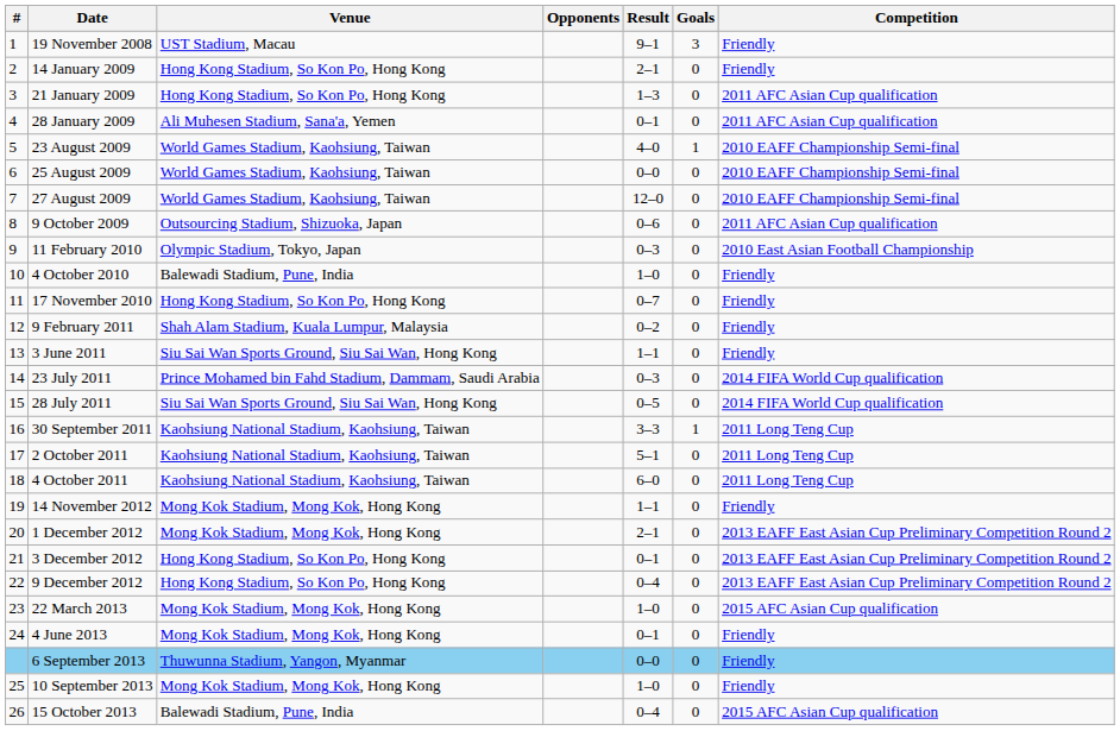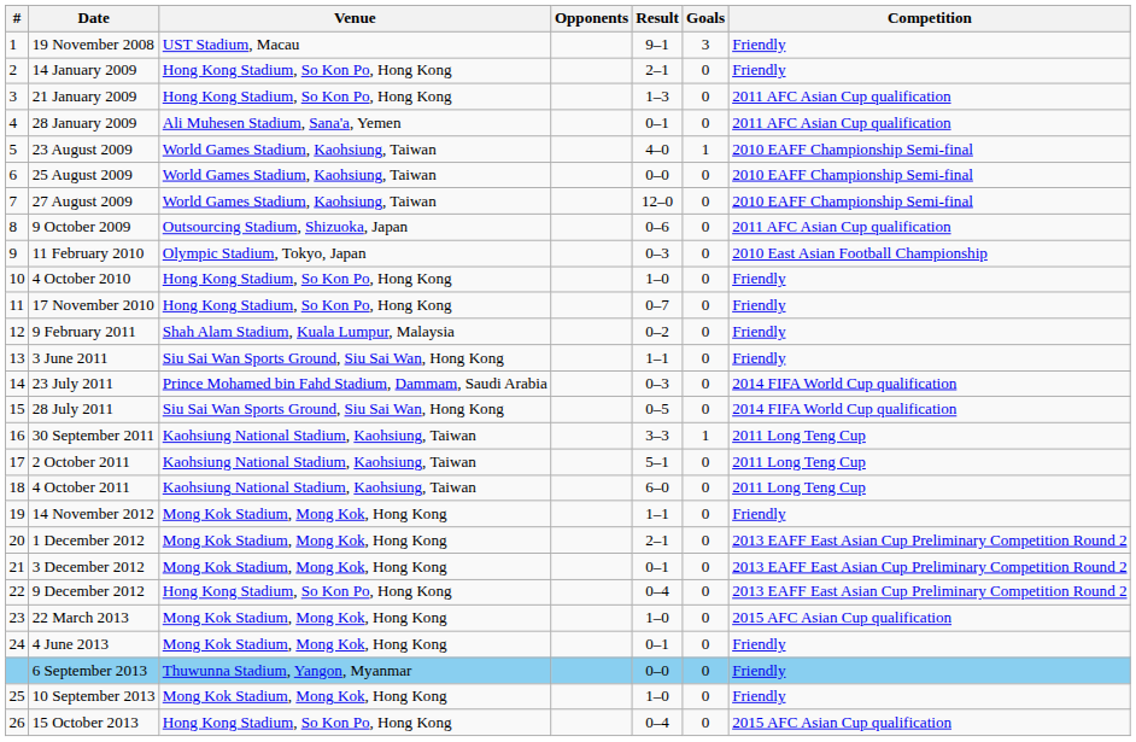 <table class="wikitable" style="font-size:90%; text-align: left;">
 <tr bgcolor="#CCCCCC" align=center>
 <th>#</th>
 <th>Date</th>
 <th>Venue</th>
 <th>Opponents</th>
 <th>Result</th>
 <th>Goals</th>
 <th>Competition</th>
 </tr>
 <tr>
 <td>1</td>
 <td>19 November 2008</td>
 <td><a href='#'>UST Stadium</a>, Macau</td>
 <td></td>
 <td align=center>9–1</td>
 <td align=center>3</td>
 <td><a href='#'>Friendly</a></td>
 </tr>
 <tr>
 <td>2</td>
 <td>14 January 2009</td>
 <td><a href='#'>Hong Kong Stadium</a>, <a href='#'>So Kon Po</a>, Hong Kong</td>
 <td></td>
 <td align=center>2–1</td>
 <td align=center>0</td>
 <td><a href='#'>Friendly</a></td>
 </tr>
 <tr>
 <td>3</td>
 <td>21 January 2009</td>
 <td><a href='#'>Hong Kong Stadium</a>, <a href='#'>So Kon Po</a>, Hong Kong</td>
 <td></td>
 <td align=center>1–3</td>
 <td align=center>0</td>
 <td><a href='#'>2011 AFC Asian Cup qualification</a></td>
 </tr>
 <tr>
 <td>4</td>
 <td>28 January 2009</td>
 <td><a href='#'>Ali Muhesen Stadium</a>, <a href='#'>Sana'a</a>, Yemen</td>
 <td></td>
 <td align=center>0–1</td>
 <td align=center>0</td>
 <td><a href='#'>2011 AFC Asian Cup qualification</a></td>
 </tr>
 <tr>
 <td>5</td>
 <td>23 August 2009</td>
 <td><a href='#'>World Games Stadium</a>, <a href='#'>Kaohsiung</a>, Taiwan</td>
 <td></td>
 <td align=center>4–0</td>
 <td align=center>1</td>
 <td><a href='#'>2010 EAFF Championship Semi-final</a></td>
 </tr>
 <tr>
 <td>6</td>
 <td>25 August 2009</td>
 <td><a href='#'>World Games Stadium</a>, <a href='#'>Kaohsiung</a>, Taiwan</td>
 <td></td>
 <td align=center>0–0</td>
 <td align=center>0</td>
 <td><a href='#'>2010 EAFF Championship Semi-final</a></td>
 </tr>
 <tr>
 <td>7</td>
 <td>27 August 2009</td>
 <td><a href='#'>World Games Stadium</a>, <a href='#'>Kaohsiung</a>, Taiwan</td>
 <td></td>
 <td align=center>12–0</td>
 <td align=center>0</td>
 <td><a href='#'>2010 EAFF Championship Semi-final</a></td>
 </tr>
 <tr>
 <td>8</td>
 <td>9 October 2009</td>
 <td><a href='#'>Outsourcing Stadium</a>, <a href='#'>Shizuoka</a>, Japan</td>
 <td></td>
 <td align=center>0–6</td>
 <td align=center>0</td>
 <td><a href='#'>2011 AFC Asian Cup qualification</a></td>
 </tr>
 <tr>
 <td>9</td>
 <td>11 February 2010</td>
 <td><a href='#'>Olympic Stadium</a>, Tokyo, Japan</td>
 <td></td>
 <td align=center>0–3</td>
 <td align=center>0</td>
 <td><a href='#'>2010 East Asian Football Championship</a></td>
 </tr>
 <tr>
 <td>10</td>
 <td>4 October 2010</td>
-<td>Balewadi Stadium, <a href='#'>Pune</a>, India</td>
+<td><a href='#'>Hong Kong Stadium</a>, <a href='#'>So Kon Po</a>, Hong Kong</td>
 <td></td>
 <td align=center>1–0</td>
 <td align=center>0</td>
 <td><a href='#'>Friendly</a></td>
 </tr>
 <tr>
 <td>11</td>
 <td>17 November 2010</td>
 <td><a href='#'>Hong Kong Stadium</a>, <a href='#'>So Kon Po</a>, Hong Kong</td>
 <td></td>
 <td align=center>0–7</td>
 <td align=center>0</td>
 <td><a href='#'>Friendly</a></td>
 </tr>
 <tr>
 <td>12</td>
 <td>9 February 2011</td>
 <td><a href='#'>Shah Alam Stadium</a>, <a href='#'>Kuala Lumpur</a>, Malaysia</td>
 <td></td>
 <td align=center>0–2</td>
 <td align=center>0</td>
 <td><a href='#'>Friendly</a></td>
 </tr>
 <tr>
 <td>13</td>
 <td>3 June 2011</td>
 <td><a href='#'>Siu Sai Wan Sports Ground</a>, <a href='#'>Siu Sai Wan</a>, Hong Kong</td>
 <td></td>
 <td align=center>1–1</td>
 <td align=center>0</td>
 <td><a href='#'>Friendly</a></td>
 </tr>
 <tr>
 <td>14</td>
 <td>23 July 2011</td>
 <td><a href='#'>Prince Mohamed bin Fahd Stadium</a>, <a href='#'>Dammam</a>, Saudi Arabia</td>
 <td></td>
 <td align=center>0–3</td>
 <td align=center>0</td>
 <td><a href='#'>2014 FIFA World Cup qualification</a></td>
 </tr>
 <tr>
 <td>15</td>
 <td>28 July 2011</td>
 <td><a href='#'>Siu Sai Wan Sports Ground</a>, <a href='#'>Siu Sai Wan</a>, Hong Kong</td>
 <td></td>
 <td align=center>0–5</td>
 <td align=center>0</td>
 <td><a href='#'>2014 FIFA World Cup qualification</a></td>
 </tr>
 <tr>
 <td>16</td>
 <td>30 September 2011</td>
 <td><a href='#'>Kaohsiung National Stadium</a>, <a href='#'>Kaohsiung</a>, Taiwan</td>
 <td></td>
 <td align=center>3–3</td>
 <td align=center>1</td>
 <td><a href='#'>2011 Long Teng Cup</a></td>
 </tr>
 <tr>
 <td>17</td>
 <td>2 October 2011</td>
 <td><a href='#'>Kaohsiung National Stadium</a>, <a href='#'>Kaohsiung</a>, Taiwan</td>
 <td></td>
 <td align=center>5–1</td>
 <td align=center>0</td>
 <td><a href='#'>2011 Long Teng Cup</a></td>
 </tr>
 <tr>
 <td>18</td>
 <td>4 October 2011</td>
 <td><a href='#'>Kaohsiung National Stadium</a>, <a href='#'>Kaohsiung</a>, Taiwan</td>
 <td></td>
 <td align=center>6–0</td>
 <td align=center>0</td>
 <td><a href='#'>2011 Long Teng Cup</a></td>
 </tr>
 <tr>
 <td>19</td>
 <td>14 November 2012</td>
 <td><a href='#'>Mong Kok Stadium</a>, <a href='#'>Mong Kok</a>, Hong Kong</td>
 <td></td>
 <td align=center>1–1</td>
 <td align=center>0</td>
 <td><a href='#'>Friendly</a></td>
 </tr>
 <tr>
 <td>20</td>
 <td>1 December 2012</td>
 <td><a href='#'>Mong Kok Stadium</a>, <a href='#'>Mong Kok</a>, Hong Kong</td>
 <td></td>
 <td align=center>2–1</td>
 <td align=center>0</td>
 <td><a href='#'>2013 EAFF East Asian Cup Preliminary Competition Round 2</a></td>
 </tr>
 <tr>
 <td>21</td>
 <td>3 December 2012</td>
-<td><a href='#'>Hong Kong Stadium</a>, <a href='#'>So Kon Po</a>, Hong Kong</td>
+<td><a href='#'>Mong Kok Stadium</a>, <a href='#'>Mong Kok</a>, Hong Kong</td>
 <td></td>
 <td align=center>0–1</td>
 <td align=center>0</td>
 <td><a href='#'>2013 EAFF East Asian Cup Preliminary Competition Round 2</a></td>
 </tr>
 <tr>
 <td>22</td>
 <td>9 December 2012</td>
 <td><a href='#'>Hong Kong Stadium</a>, <a href='#'>So Kon Po</a>, Hong Kong</td>
 <td></td>
 <td align=center>0–4</td>
 <td align=center>0</td>
 <td><a href='#'>2013 EAFF East Asian Cup Preliminary Competition Round 2</a></td>
 </tr>
 <tr>
 <td>23</td>
 <td>22 March 2013</td>
 <td><a href='#'>Mong Kok Stadium</a>, <a href='#'>Mong Kok</a>, Hong Kong</td>
 <td></td>
 <td align=center>1–0</td>
 <td align=center>0</td>
 <td><a href='#'>2015 AFC Asian Cup qualification</a></td>
 </tr>
 <tr>
 <td>24</td>
 <td>4 June 2013</td>
 <td><a href='#'>Mong Kok Stadium</a>, <a href='#'>Mong Kok</a>, Hong Kong</td>
 <td></td>
 <td align=center>0–1</td>
 <td align=center>0</td>
 <td><a href='#'>Friendly</a></td>
 </tr>
 <tr style="background-color:#89CFF0">
 <td></td>
 <td>6 September 2013</td>
 <td><a href='#'>Thuwunna Stadium</a>, <a href='#'>Yangon</a>, Myanmar</td>
 <td></td>
 <td align="center">0–0</td>
 <td align="center">0</td>
 <td><a href='#'>Friendly</a></td>
 </tr>
 <tr>
 <td>25</td>
 <td>10 September 2013</td>
 <td><a href='#'>Mong Kok Stadium</a>, <a href='#'>Mong Kok</a>, Hong Kong</td>
 <td></td>
 <td align="center">1–0</td>
 <td align="center">0</td>
 <td><a href='#'>Friendly</a></td>
 </tr>
 <tr>
 <td>26</td>
 <td>15 October 2013</td>
-<td>Balewadi Stadium, <a href='#'>Pune</a>, India</td>
+<td><a href='#'>Hong Kong Stadium</a>, <a href='#'>So Kon Po</a>, Hong Kong</td>
 <td></td>
 <td align=center>0–4</td>
 <td align=center>0</td>
 <td><a href='#'>2015 AFC Asian Cup qualification</a></td>
 </tr>
 </table>
